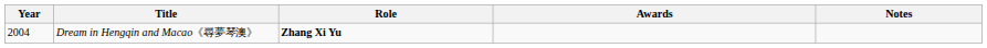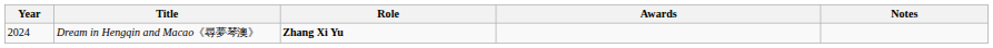 <table class="wikitable" style="font-size: 90%;" width="100%">
 <tr>
 <th scope="col" width="5%">Year</th>
 <th scope="col" width="23%">Title</th>
 <th scope="col" width="22%">Role</th>
 <th scope="col" width="33%">Awards</th>
 <th scope="col" width="17%">Notes</th>
 </tr>
 <tr>
-<td>2004</td>
+<td>2024</td>
 <td><em>Dream in Hengqin and Macao</em>《尋夢琴澳》</td>
 <td><strong>Zhang Xi Yu</strong></td>
 <td></td>
 <td></td>
 </tr>
 </table>
